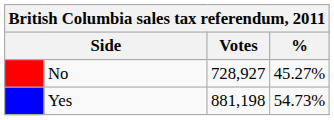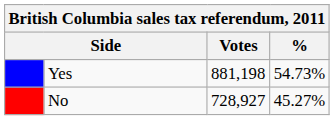 <table class="wikitable" style="font-size: 95%; ">
 <tr style="background-color:#E9E9E9">
 <th colspan=4>British Columbia sales tax referendum, 2011</th>
 </tr>
 <tr style="background-color:#E9E9E9">
 <th colspan=2 style="width: 130px">Side</th>
 <th style="width: 50px">Votes</th>
 <th style="width: 40px">%</th>
 </tr>
 <tr>
+<td bgcolor="blue"></td>
+<td>Yes</td>
+<td>881,198</td>
+<td>54.73%</td>
+</tr>
+<tr>
 <td bgcolor="red"></td>
 <td>No</td>
 <td>728,927</td>
 <td>45.27%</td>
 </tr>
-<tr>
-<td bgcolor="blue"></td>
-<td>Yes</td>
-<td>881,198</td>
-<td>54.73%</td>
-</tr>
 </table>
